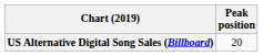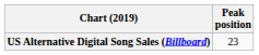 <table class="wikitable sortable plainrowheaders" style="text-align:center">
 <tr>
 <th scope="col">Chart (2019)</th>
 <th scope="col">Peak<br>position</th>
 </tr>
 <tr>
 <th scope="row">US Alternative Digital Song Sales (<a href='#'><em>Billboard</em></a>)</th>
-<td>20</td>
+<td>23</td>
 </tr>
 </table>
